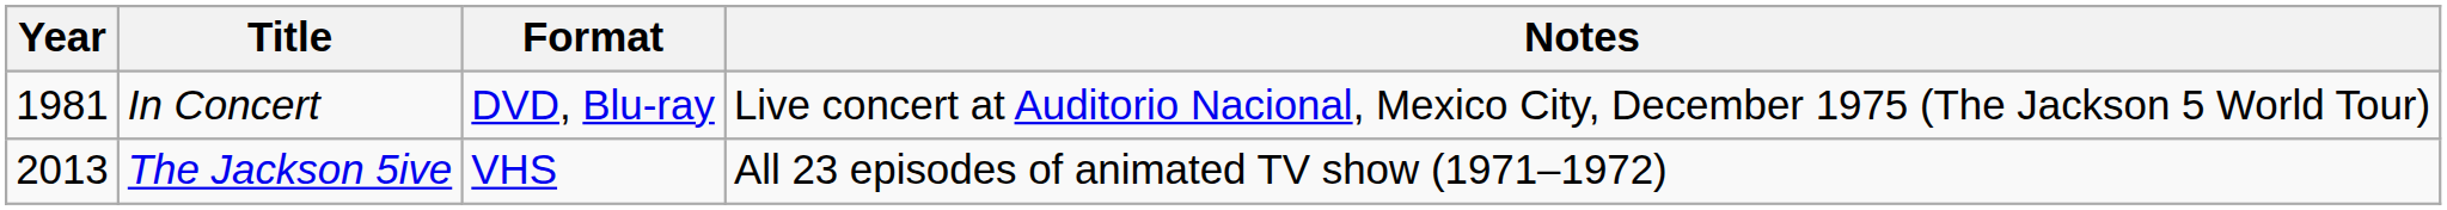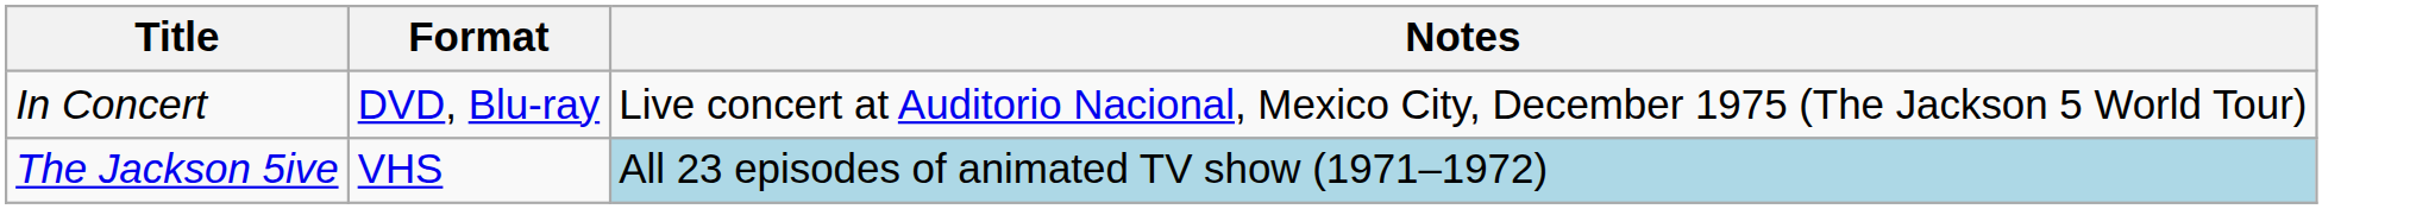 <table class="wikitable">
 <tr>
-<th>Year</th>
 <th>Title</th>
 <th>Format</th>
 <th>Notes</th>
 </tr>
 <tr>
-<td>1981</td>
 <td><em>In Concert</em></td>
 <td><a href='#'>DVD</a>, <a href='#'>Blu-ray</a></td>
 <td>Live concert at <a href='#'>Auditorio Nacional</a>, Mexico City, December 1975 (The Jackson 5 World Tour)</td>
 </tr>
 <tr>
-<td>2013</td>
 <td><em><a href='#'>The Jackson 5ive</a></em></td>
 <td><a href='#'>VHS</a></td>
-<td>All 23 episodes of animated TV show (1971–1972)</td>
+<td style="background: lightblue;">All 23 episodes of animated TV show (1971–1972)</td>
 </tr>
 </table>
